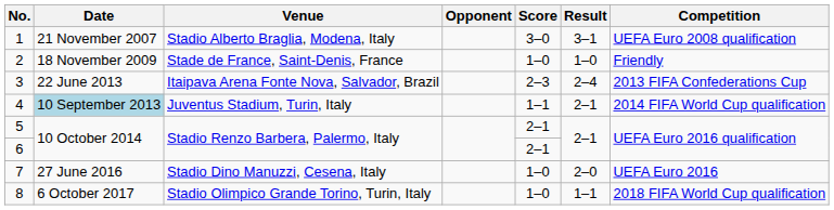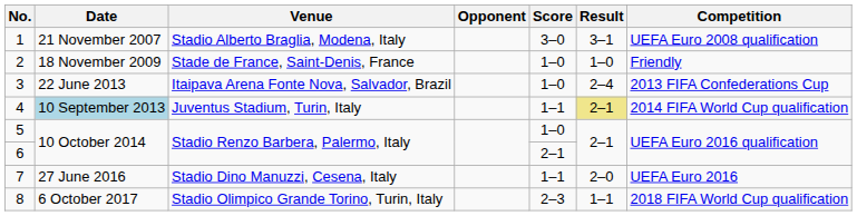 <table class="wikitable sortable plainrowheaders">
 <tr>
 <th scope="col">No.</th>
 <th scope="col">Date</th>
 <th scope="col">Venue</th>
 <th scope="col">Opponent</th>
 <th scope="col">Score</th>
 <th scope="col">Result</th>
 <th scope="col">Competition</th>
 </tr>
 <tr>
 <td align="center">1</td>
 <td>21 November 2007</td>
 <td><a href='#'>Stadio Alberto Braglia</a>, <a href='#'>Modena</a>, Italy</td>
 <td></td>
 <td align="center">3–0</td>
 <td align="center">3–1</td>
 <td><a href='#'>UEFA Euro 2008 qualification</a></td>
 </tr>
 <tr>
 <td align="center">2</td>
 <td>18 November 2009</td>
 <td><a href='#'>Stade de France</a>, <a href='#'>Saint-Denis</a>, France</td>
 <td></td>
 <td align="center">1–0</td>
 <td align="center">1–0</td>
 <td><a href='#'>Friendly</a></td>
 </tr>
 <tr>
 <td align="center">3</td>
 <td>22 June 2013</td>
 <td><a href='#'>Itaipava Arena Fonte Nova</a>, <a href='#'>Salvador</a>, Brazil</td>
 <td></td>
-<td align="center">2–3</td>
+<td align="center">1–0</td>
 <td align="center">2–4</td>
 <td><a href='#'>2013 FIFA Confederations Cup</a></td>
 </tr>
 <tr>
 <td align="center">4</td>
 <td style="background: lightblue;">10 September 2013</td>
 <td><a href='#'>Juventus Stadium</a>, <a href='#'>Turin</a>, Italy</td>
 <td></td>
 <td align="center">1–1</td>
-<td align="center">2–1</td>
+<td align="center" style="background: khaki;">2–1</td>
 <td><a href='#'>2014 FIFA World Cup qualification</a></td>
 </tr>
 <tr>
 <td align="center">5</td>
 <td rowspan=2>10 October 2014</td>
 <td rowspan=2><a href='#'>Stadio Renzo Barbera</a>, <a href='#'>Palermo</a>, Italy</td>
 <td rowspan=2></td>
-<td align="center">2–1</td>
+<td align="center">1–0</td>
 <td rowspan="2"align="center">2–1</td>
 <td rowspan=2><a href='#'>UEFA Euro 2016 qualification</a></td>
 </tr>
 <tr>
 <td align="center">6</td>
 <td align="center">2–1</td>
 </tr>
 <tr>
 <td align="center">7</td>
 <td>27 June 2016</td>
 <td><a href='#'>Stadio Dino Manuzzi</a>, <a href='#'>Cesena</a>, Italy</td>
 <td></td>
-<td align="center">1–0</td>
+<td align="center">1–1</td>
 <td align="center">2–0</td>
 <td><a href='#'>UEFA Euro 2016</a></td>
 </tr>
 <tr>
 <td align="center">8</td>
 <td>6 October 2017</td>
 <td><a href='#'>Stadio Olimpico Grande Torino</a>, Turin, Italy</td>
 <td></td>
-<td align="center">1–0</td>
+<td align="center">2–3</td>
 <td align="center">1–1</td>
 <td><a href='#'>2018 FIFA World Cup qualification</a></td>
 </tr>
 </table>
